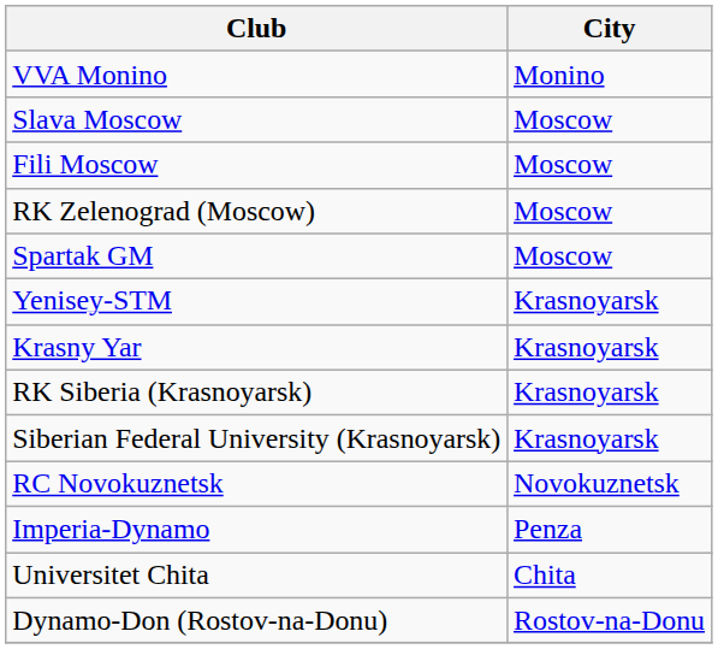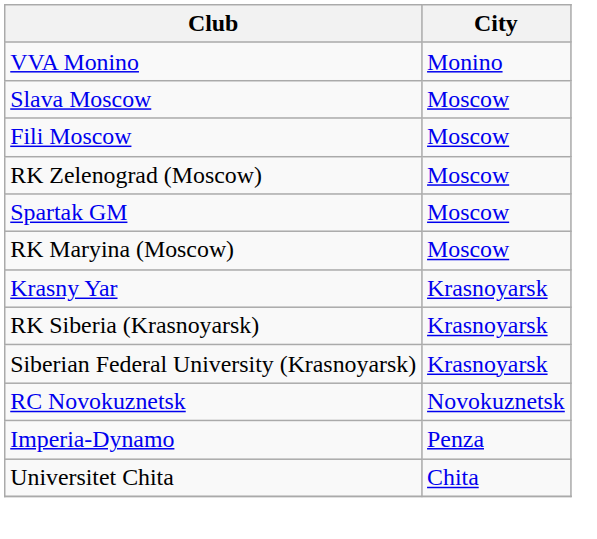 <table class="wikitable">
 <tr>
 <th>Club</th>
 <th>City</th>
 </tr>
 <tr>
 <td><a href='#'>VVA Monino</a></td>
 <td><a href='#'>Monino</a></td>
 </tr>
 <tr>
 <td><a href='#'>Slava Moscow</a></td>
 <td><a href='#'>Moscow</a></td>
 </tr>
 <tr>
 <td><a href='#'>Fili Moscow</a></td>
 <td><a href='#'>Moscow</a></td>
 </tr>
 <tr>
 <td>RK Zelenograd (Moscow)</td>
 <td><a href='#'>Moscow</a></td>
 </tr>
 <tr>
 <td><a href='#'>Spartak GM</a></td>
 <td><a href='#'>Moscow</a></td>
 </tr>
 <tr>
-<td><a href='#'>Yenisey-STM</a></td>
-<td><a href='#'>Krasnoyarsk</a></td>
+<td>RK Maryina (Moscow)</td>
+<td><a href='#'>Moscow</a></td>
 </tr>
 <tr>
 <td><a href='#'>Krasny Yar</a></td>
 <td><a href='#'>Krasnoyarsk</a></td>
 </tr>
 <tr>
 <td>RK Siberia (Krasnoyarsk)</td>
 <td><a href='#'>Krasnoyarsk</a></td>
 </tr>
 <tr>
 <td>Siberian Federal University (Krasnoyarsk)</td>
 <td><a href='#'>Krasnoyarsk</a></td>
 </tr>
 <tr>
 <td><a href='#'>RC Novokuznetsk</a></td>
 <td><a href='#'>Novokuznetsk</a></td>
 </tr>
 <tr>
 <td><a href='#'>Imperia-Dynamo</a></td>
 <td><a href='#'>Penza</a></td>
 </tr>
 <tr>
 <td>Universitet Chita</td>
 <td><a href='#'>Chita</a></td>
 </tr>
 <tr>
-<td>Dynamo-Don (Rostov-na-Donu)</td>
-<td><a href='#'>Rostov-na-Donu</a></td>
-</tr>
-<tr>
 </tr>
 </table>
